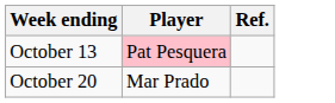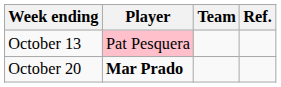 <table class="wikitable">
 <tr>
 <th>Week ending</th>
 <th>Player</th>
+<th>Team</th>
 <th>Ref.</th>
 </tr>
 <tr>
 <td>October 13</td>
 <td style="background: pink;">Pat Pesquera</td>
 <td></td>
+<td></td>
 </tr>
 <tr>
 <td>October 20</td>
-<td>Mar Prado</td>
+<td><strong>Mar Prado</strong></td>
+<td></td>
 <td></td>
 </tr>
 </table>
